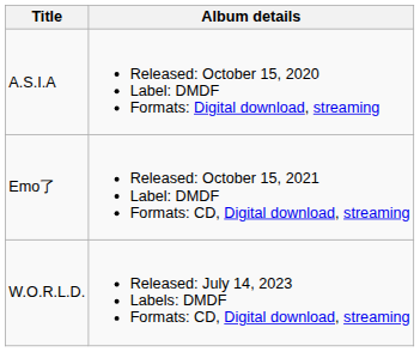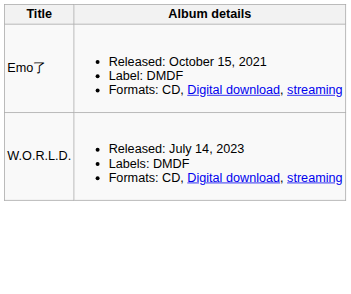 <table class="wikitable">
 <tr>
 <th>Title</th>
 <th>Album details</th>
-</tr>
-<tr>
-<td>A.S.I.A</td>
-<td><br><ul><li>Released: October 15, 2020</li><li>Label: DMDF</li><li>Formats: <a href='#'>Digital download</a>, <a href='#'>streaming</a></li></ul></td>
 </tr>
 <tr>
 <td>Emo了</td>
 <td><br><ul><li>Released: October 15, 2021</li><li>Label: DMDF</li><li>Formats: CD, <a href='#'>Digital download</a>, <a href='#'>streaming</a></li></ul></td>
 </tr>
 <tr>
 <td>W.O.R.L.D.</td>
 <td><br><ul><li>Released: July 14, 2023</li><li>Labels: DMDF</li><li>Formats: CD, <a href='#'>Digital download</a>, <a href='#'>streaming</a></li></ul></td>
 </tr>
 </table>
